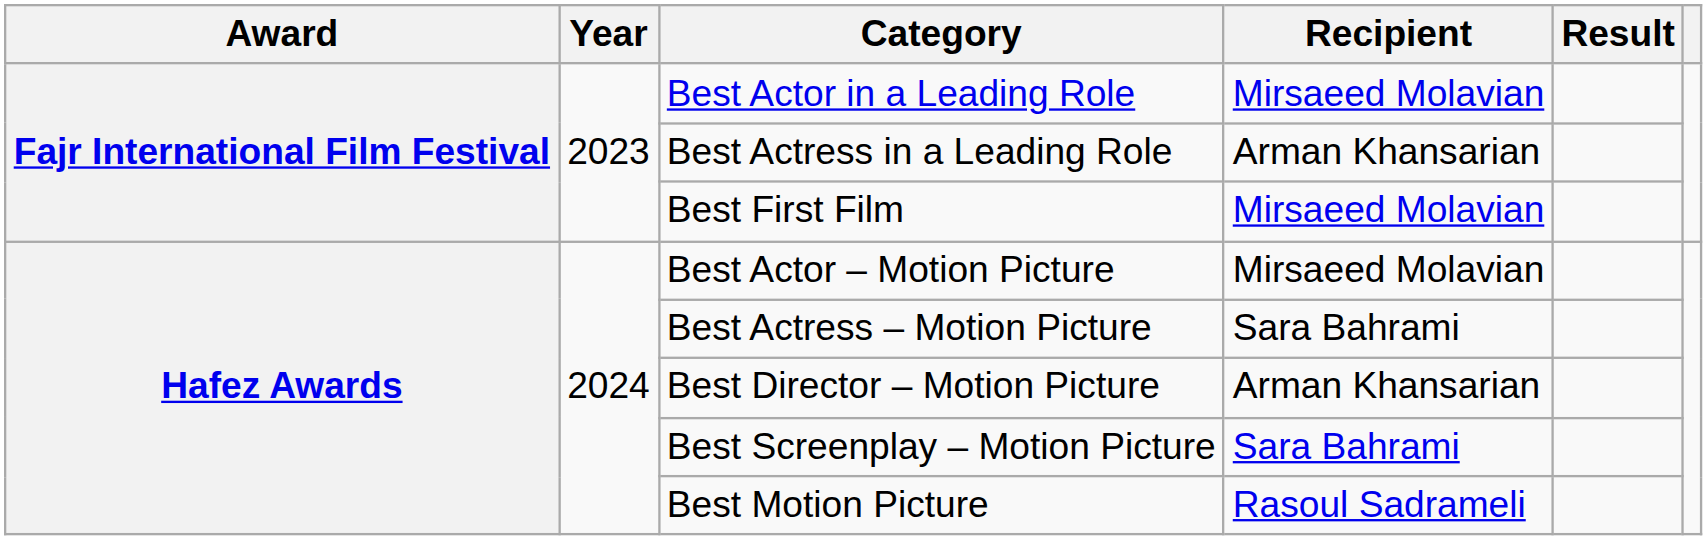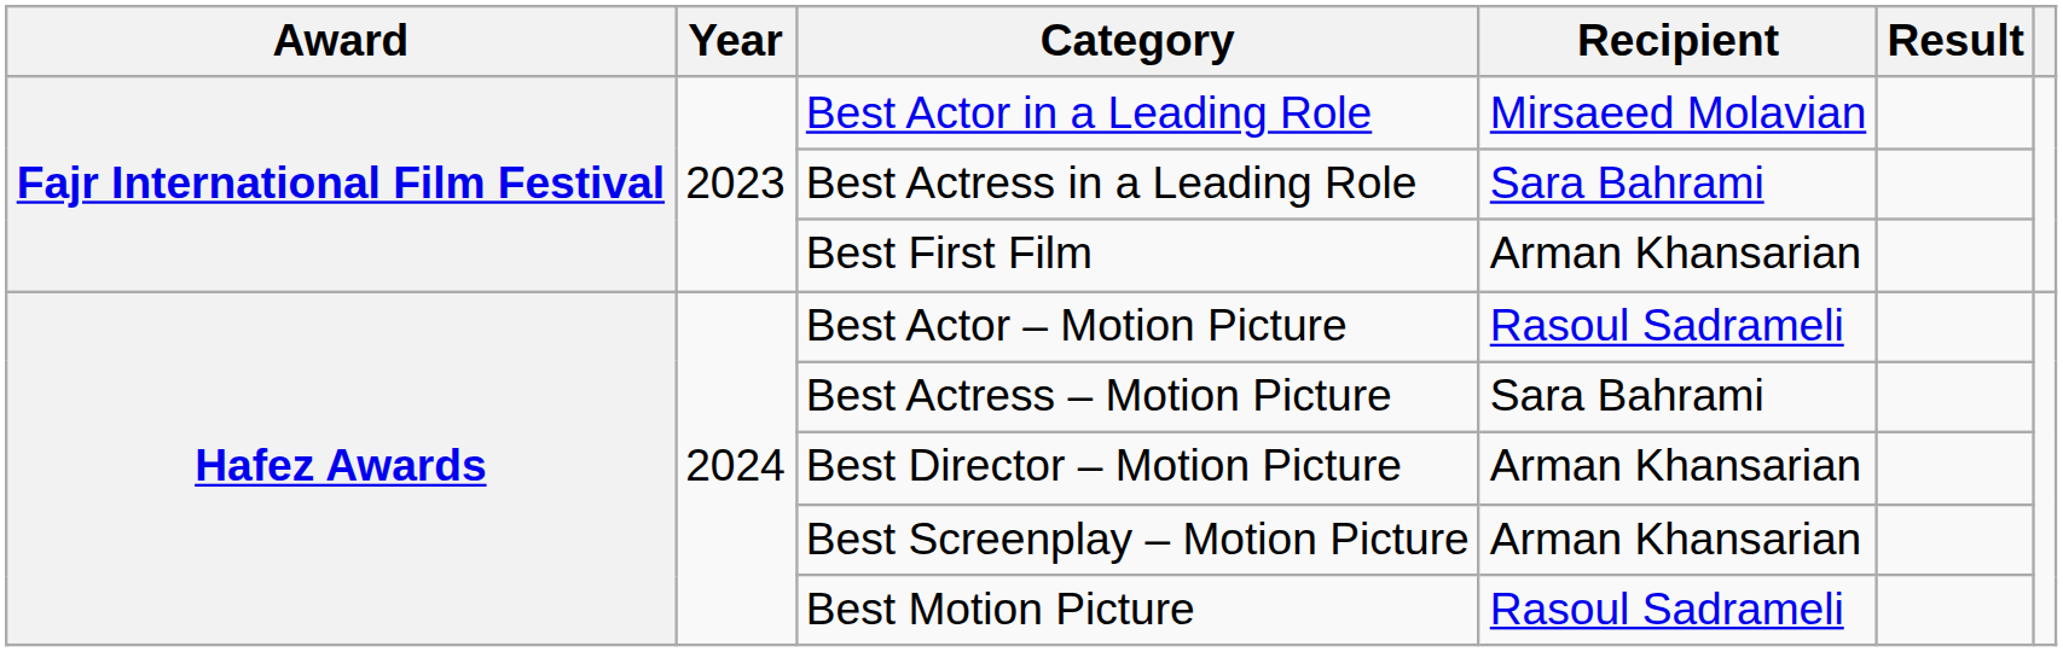 <table class="wikitable sortable plainrowheaders">
 <tr>
 <th scope="col">Award</th>
 <th scope="col">Year</th>
 <th scope="col">Category</th>
 <th scope="col">Recipient</th>
 <th scope="col">Result</th>
 <th class="unsortable" scope="col"></th>
 </tr>
 <tr>
 <th rowspan="3" scope="row"><a href='#'>Fajr International Film Festival</a></th>
 <td rowspan="3">2023</td>
 <td><a href='#'>Best Actor in a Leading Role</a></td>
 <td><a href='#'>Mirsaeed Molavian</a></td>
 <td></td>
 <td rowspan="3"></td>
 </tr>
 <tr>
 <td>Best Actress in a Leading Role</td>
-<td>Arman Khansarian</td>
+<td><a href='#'>Sara Bahrami</a></td>
 <td></td>
 </tr>
 <tr>
 <td>Best First Film</td>
-<td><a href='#'>Mirsaeed Molavian</a></td>
+<td>Arman Khansarian</td>
 <td></td>
 </tr>
 <tr>
 <th rowspan="5" scope="row"><a href='#'>Hafez Awards</a></th>
 <td rowspan="5">2024</td>
 <td>Best Actor – Motion Picture</td>
-<td>Mirsaeed Molavian</td>
+<td><a href='#'>Rasoul Sadrameli</a></td>
 <td></td>
 <td rowspan="5"></td>
 </tr>
 <tr>
 <td>Best Actress – Motion Picture</td>
 <td>Sara Bahrami</td>
 <td></td>
 </tr>
 <tr>
 <td>Best Director – Motion Picture</td>
 <td>Arman Khansarian</td>
 <td></td>
 </tr>
 <tr>
 <td>Best Screenplay – Motion Picture</td>
-<td><a href='#'>Sara Bahrami</a></td>
+<td>Arman Khansarian</td>
 <td></td>
 </tr>
 <tr>
 <td>Best Motion Picture</td>
 <td><a href='#'>Rasoul Sadrameli</a></td>
 <td></td>
 </tr>
 </table>
